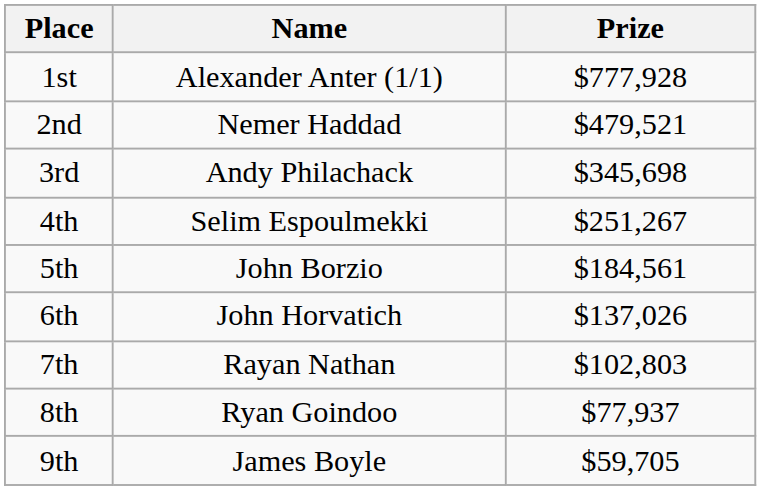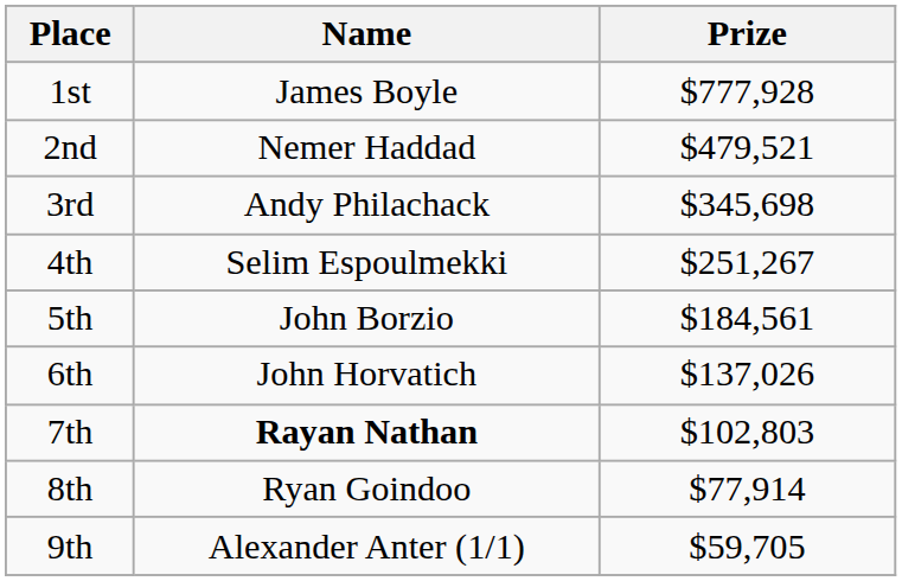 <table class="wikitable">
 <tr>
 <th width="50">Place</th>
 <th width="200">Name</th>
 <th width="125">Prize</th>
 </tr>
 <tr>
 <td align = "center">1st</td>
-<td align = "center">Alexander Anter (1/1)</td>
+<td align = "center">James Boyle</td>
 <td align = "center">$777,928</td>
 </tr>
 <tr>
 <td align = "center">2nd</td>
 <td align = "center">Nemer Haddad</td>
 <td align = "center">$479,521</td>
 </tr>
 <tr>
 <td align = "center">3rd</td>
 <td align = "center">Andy Philachack</td>
 <td align = "center">$345,698</td>
 </tr>
 <tr>
 <td align = "center">4th</td>
 <td align = "center">Selim Espoulmekki</td>
 <td align = "center">$251,267</td>
 </tr>
 <tr>
 <td align = "center">5th</td>
 <td align = "center">John Borzio</td>
 <td align = "center">$184,561</td>
 </tr>
 <tr>
 <td align = "center">6th</td>
 <td align = "center">John Horvatich</td>
 <td align = "center">$137,026</td>
 </tr>
 <tr>
 <td align = "center">7th</td>
-<td align = "center">Rayan Nathan</td>
+<td align = "center"><strong>Rayan Nathan</strong></td>
 <td align = "center">$102,803</td>
 </tr>
 <tr>
 <td align = "center">8th</td>
 <td align = "center">Ryan Goindoo</td>
-<td align = "center">$77,937</td>
+<td align = "center">$77,914</td>
 </tr>
 <tr>
 <td align = "center">9th</td>
-<td align = "center">James Boyle</td>
+<td align = "center">Alexander Anter (1/1)</td>
 <td align = "center">$59,705</td>
 </tr>
 </table>
